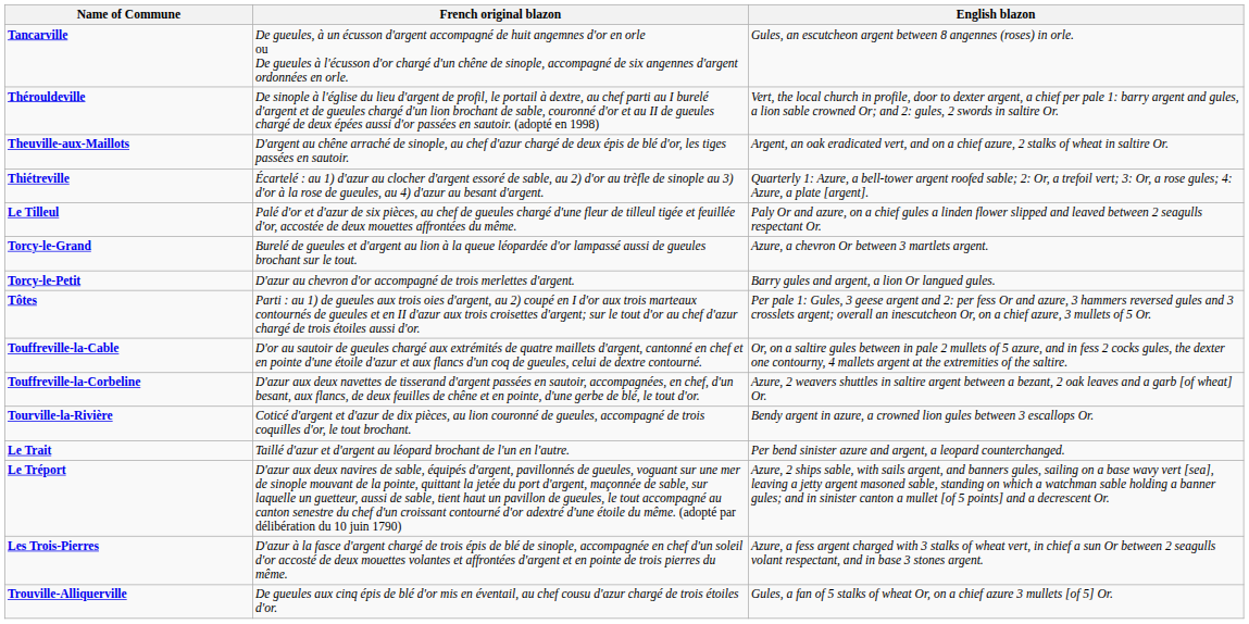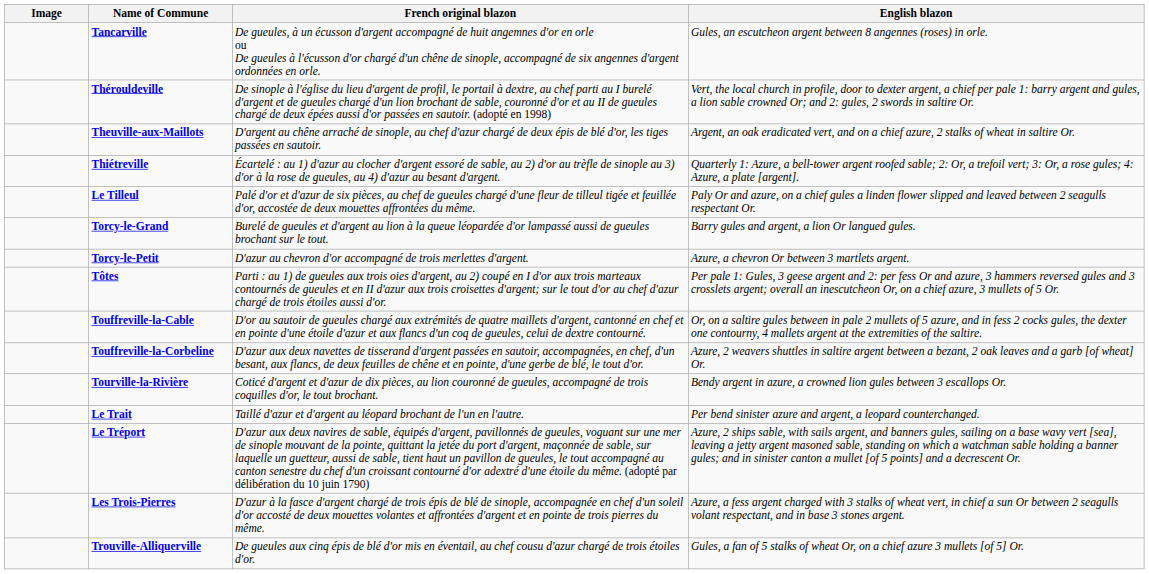 <table class="wikitable" width="100%">
 <tr>
+<th width="110">Image</th>
 <th>Name of Commune</th>
 <th width="40%">French original blazon</th>
 <th width="40%">English blazon</th>
 </tr>
 <tr valign=top>
+<td align=center></td>
 <td><strong><a href='#'>Tancarville</a></strong></td>
 <td><em>De gueules, à un écusson d'argent accompagné de huit angemnes d'or en orle</em><br>ou<br><em>De gueules à l'écusson d'or chargé d'un chêne de sinople, accompagné de six angennes d'argent ordonnées en orle.</em> </td>
 <td><em>Gules, an escutcheon argent between 8 angennes (roses) in orle.</em> </td>
 </tr>
 <tr valign=top>
+<td align=center></td>
 <td><strong><a href='#'>Thérouldeville</a></strong></td>
 <td><em>De sinople à l'église du lieu d'argent de profil, le portail à dextre, au chef parti au I burelé d'argent et de gueules chargé d'un lion brochant de sable, couronné d'or et au II de gueules chargé de deux épées aussi d'or passées en sautoir.</em>  (adopté en 1998)</td>
 <td><em>Vert, the local church in profile, door to dexter argent, a chief per pale 1: barry argent and gules, a lion sable crowned Or; and 2: gules, 2 swords in saltire Or.</em></td>
 </tr>
 <tr valign=top>
+<td align=center></td>
 <td><strong><a href='#'>Theuville-aux-Maillots</a></strong></td>
 <td><em>D'argent au chêne arraché de sinople, au chef d'azur chargé de deux épis de blé d'or, les tiges passées en sautoir.</em> </td>
 <td><em>Argent, an oak eradicated vert, and on a chief azure, 2 stalks of wheat in saltire Or.</em></td>
 </tr>
 <tr valign=top>
+<td align=center></td>
 <td><strong><a href='#'>Thiétreville</a></strong></td>
 <td><em>Écartelé : au 1) d'azur au clocher d'argent essoré de sable, au 2) d'or au trèfle de sinople au 3) d'or à la rose de gueules, au 4) d'azur au besant d'argent.</em> </td>
 <td><em>Quarterly 1: Azure, a bell-tower argent roofed sable; 2: Or, a trefoil vert; 3: Or, a rose gules; 4: Azure, a plate [argent].</em></td>
 </tr>
 <tr valign=top>
+<td align=center></td>
 <td><strong><a href='#'>Le Tilleul</a></strong></td>
 <td><em>Palé d'or et d'azur de six pièces, au chef de gueules chargé d'une fleur de tilleul tigée et feuillée d'or, accostée de deux mouettes affrontées du même.</em> </td>
 <td><em>Paly Or and azure, on a chief gules a linden flower slipped and leaved between 2 seagulls respectant Or.</em> </td>
 </tr>
 <tr valign=top>
+<td align=center></td>
 <td><strong><a href='#'>Torcy-le-Grand</a></strong></td>
 <td><em>Burelé de gueules et d'argent au lion à la queue léopardée d'or lampassé aussi de gueules brochant sur le tout.</em> </td>
+<td><em>Barry gules and argent, a lion Or langued gules.</em></td>
+</tr>
+<tr valign=top>
+<td align=center></td>
+<td><strong><a href='#'>Torcy-le-Petit</a></strong></td>
+<td><em>D'azur au chevron d'or accompagné de trois merlettes d'argent.</em> </td>
 <td><em>Azure, a chevron Or between 3 martlets argent.</em></td>
 </tr>
 <tr valign=top>
-<td><strong><a href='#'>Torcy-le-Petit</a></strong></td>
-<td><em>D'azur au chevron d'or accompagné de trois merlettes d'argent.</em> </td>
-<td><em>Barry gules and argent, a lion Or langued gules.</em></td>
-</tr>
-<tr valign=top>
+<td align=center></td>
 <td><strong><a href='#'>Tôtes</a></strong></td>
 <td><em>Parti : au 1) de gueules aux trois oies d'argent, au 2) coupé en I d'or aux trois marteaux contournés de gueules et en II d'azur aux trois croisettes d'argent; sur le tout d'or au chef d'azur chargé de trois étoiles aussi d'or.</em> </td>
 <td><em>Per pale 1: Gules, 3 geese argent and 2: per fess Or and azure, 3 hammers reversed gules and 3 crosslets argent; overall an inescutcheon Or, on a chief azure, 3 mullets of 5 Or.</em></td>
 </tr>
 <tr valign=top>
+<td align=center></td>
 <td><strong><a href='#'>Touffreville-la-Cable</a></strong></td>
 <td><em>D'or au sautoir de gueules chargé aux extrémités de quatre maillets d'argent, cantonné en chef et en pointe d'une étoile d'azur et aux flancs d'un coq de gueules, celui de dextre contourné.</em> </td>
 <td><em>Or, on a saltire gules between in pale 2 mullets of 5 azure, and in fess 2 cocks gules, the dexter one contourny, 4 mallets argent at the extremities of the saltire.</em></td>
 </tr>
 <tr valign=top>
+<td align=center></td>
 <td><strong><a href='#'>Touffreville-la-Corbeline</a></strong></td>
 <td><em>D'azur aux deux navettes de tisserand d'argent passées en sautoir, accompagnées, en chef, d'un besant, aux flancs, de deux feuilles de chêne et en pointe, d'une gerbe de blé, le tout d'or.</em> </td>
 <td><em>Azure, 2 weavers shuttles in saltire argent between a bezant, 2 oak leaves and a garb [of wheat] Or.</em></td>
 </tr>
 <tr valign=top>
+<td align=center></td>
 <td><strong><a href='#'>Tourville-la-Rivière</a></strong></td>
 <td><em>Coticé d'argent et d'azur de dix pièces, au lion couronné de gueules, accompagné de trois coquilles d'or, le tout brochant.</em> </td>
 <td><em>Bendy argent in azure, a crowned lion gules between 3 escallops Or.</em></td>
 </tr>
 <tr valign=top>
+<td align=center></td>
 <td><strong><a href='#'>Le Trait</a></strong></td>
 <td><em>Taillé d'azur et d'argent au léopard brochant de l'un en l'autre.</em> </td>
 <td><em>Per bend sinister azure and argent, a leopard counterchanged.</em></td>
 </tr>
 <tr valign=top>
+<td align=center></td>
 <td><strong><a href='#'>Le Tréport</a></strong></td>
 <td><em>D'azur aux deux navires de sable, équipés d'argent, pavillonnés de gueules, voguant sur une mer de sinople mouvant de la pointe, quittant la jetée du port d'argent, maçonnée de sable, sur laquelle un guetteur, aussi de sable, tient haut un pavillon de gueules, le tout accompagné au canton senestre du chef d'un croissant contourné d'or adextré d'une étoile du même.</em>  (adopté par délibération du 10 juin 1790)</td>
 <td><em>Azure, 2 ships sable, with sails argent, and banners gules, sailing on a base wavy vert [sea], leaving a jetty argent masoned sable, standing on which a watchman sable holding a banner gules; and in sinister canton a mullet [of 5 points] and a decrescent Or.</em></td>
 </tr>
 <tr valign=top>
+<td align=center></td>
 <td><strong><a href='#'>Les Trois-Pierres</a></strong></td>
 <td><em>D'azur à la fasce d'argent chargé de trois épis de blé de sinople, accompagnée en chef d'un soleil d'or accosté de deux mouettes volantes et affrontées d'argent et en pointe de trois pierres du même.</em> </td>
 <td><em>Azure, a fess argent charged with 3 stalks of wheat vert, in chief a sun Or between 2 seagulls volant respectant, and in base 3 stones argent.</em></td>
 </tr>
 <tr valign=top>
+<td align=center></td>
 <td><strong><a href='#'>Trouville-Alliquerville</a></strong></td>
 <td><em>De gueules aux cinq épis de blé d'or mis en éventail, au chef cousu d'azur chargé de trois étoiles d'or.</em> </td>
 <td><em>Gules, a fan of 5 stalks of wheat Or, on a chief azure 3 mullets [of 5] Or.</em></td>
 </tr>
 </table>
